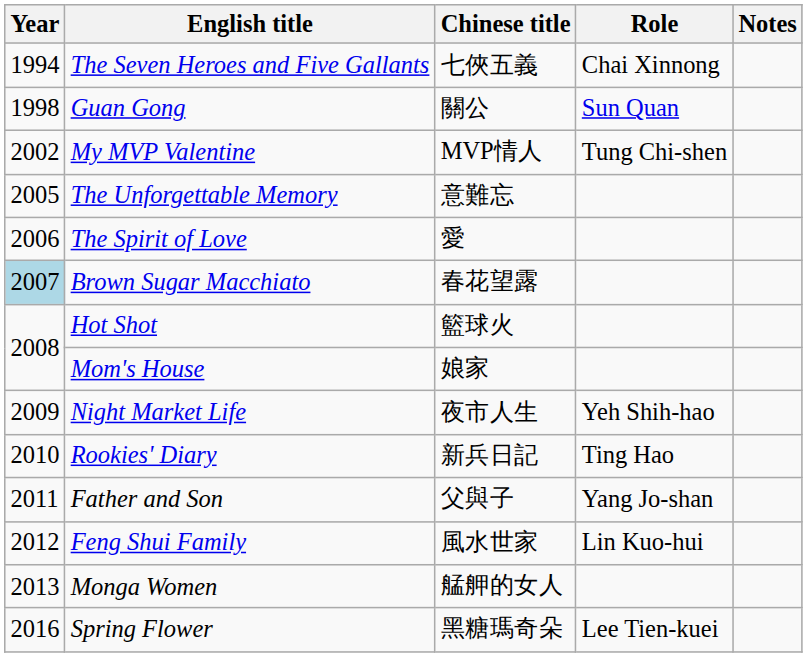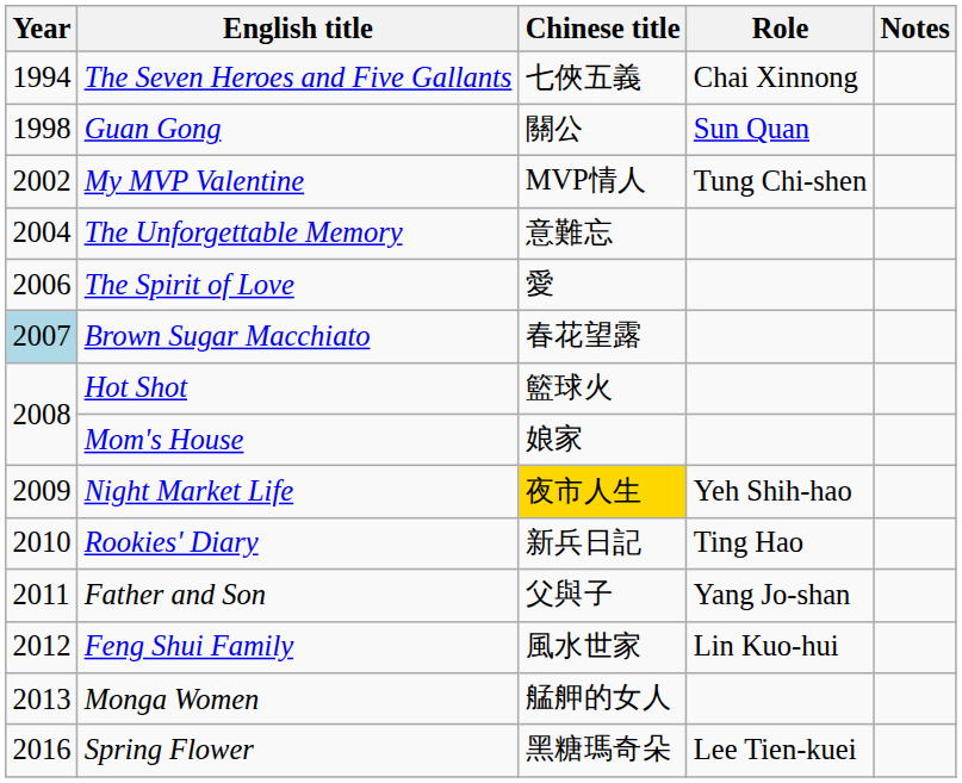 <table class="wikitable sortable">
 <tr>
 <th>Year</th>
 <th>English title</th>
 <th>Chinese title</th>
 <th>Role</th>
 <th class="unsortable">Notes</th>
 </tr>
 <tr>
 <td>1994</td>
 <td><em><a href='#'>The Seven Heroes and Five Gallants</a></em></td>
 <td>七俠五義</td>
 <td>Chai Xinnong</td>
 <td></td>
 </tr>
 <tr>
 <td>1998</td>
 <td><em><a href='#'>Guan Gong</a></em></td>
 <td>關公</td>
 <td><a href='#'>Sun Quan</a></td>
 <td></td>
 </tr>
 <tr>
 <td>2002</td>
 <td><em><a href='#'>My MVP Valentine</a></em></td>
 <td>MVP情人</td>
 <td>Tung Chi-shen</td>
 <td></td>
 </tr>
 <tr>
-<td>2005</td>
+<td>2004</td>
 <td><em><a href='#'>The Unforgettable Memory</a></em></td>
 <td>意難忘</td>
 <td></td>
 <td></td>
 </tr>
 <tr>
 <td>2006</td>
 <td><em><a href='#'>The Spirit of Love</a></em></td>
 <td>愛</td>
 <td></td>
 <td></td>
 </tr>
 <tr>
 <td style="background: lightblue;">2007</td>
 <td><em><a href='#'>Brown Sugar Macchiato</a></em></td>
 <td>春花望露</td>
 <td></td>
 <td></td>
 </tr>
 <tr>
 <td rowspan=2>2008</td>
 <td><em><a href='#'>Hot Shot</a></em></td>
 <td>籃球火</td>
 <td></td>
 <td></td>
 </tr>
 <tr>
 <td><em><a href='#'>Mom's House</a></em></td>
 <td>娘家</td>
 <td></td>
 <td></td>
 </tr>
 <tr>
 <td>2009</td>
 <td><em><a href='#'>Night Market Life</a></em></td>
-<td>夜市人生</td>
+<td style="background: gold;">夜市人生</td>
 <td>Yeh Shih-hao</td>
 <td></td>
 </tr>
 <tr>
 <td>2010</td>
 <td><em><a href='#'>Rookies' Diary</a></em></td>
 <td>新兵日記</td>
 <td>Ting Hao</td>
 <td></td>
 </tr>
 <tr>
 <td>2011</td>
 <td><em>Father and Son</em></td>
 <td>父與子</td>
 <td>Yang Jo-shan</td>
 <td></td>
 </tr>
 <tr>
 <td>2012</td>
 <td><em><a href='#'>Feng Shui Family</a></em></td>
 <td>風水世家</td>
 <td>Lin Kuo-hui</td>
 <td></td>
 </tr>
 <tr>
 <td>2013</td>
 <td><em>Monga Women</em></td>
 <td>艋舺的女人</td>
 <td></td>
 <td></td>
 </tr>
 <tr>
 <td>2016</td>
 <td><em>Spring Flower</em></td>
 <td>黑糖瑪奇朵</td>
 <td>Lee Tien-kuei</td>
 <td></td>
 </tr>
 </table>
